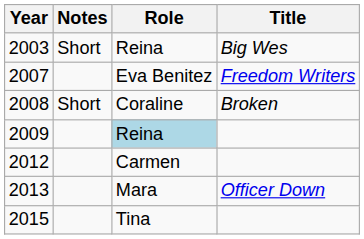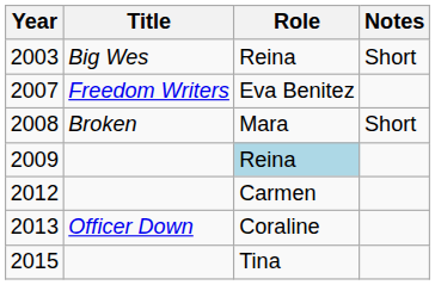 <table class="wikitable sortable">
 <tr>
 <th>Year</th>
+<th>Title</th>
+<th>Role</th>
 <th class="unsortable">Notes</th>
-<th>Role</th>
-<th>Title</th>
 </tr>
 <tr>
 <td>2003</td>
+<td><em>Big Wes</em></td>
+<td>Reina</td>
 <td>Short</td>
-<td>Reina</td>
-<td><em>Big Wes</em></td>
 </tr>
 <tr>
 <td>2007</td>
+<td><em><a href='#'>Freedom Writers</a></em></td>
+<td>Eva Benitez</td>
 <td></td>
-<td>Eva Benitez</td>
-<td><em><a href='#'>Freedom Writers</a></em></td>
 </tr>
 <tr>
 <td>2008</td>
+<td><em>Broken</em></td>
+<td>Mara</td>
 <td>Short</td>
-<td>Coraline</td>
-<td><em>Broken</em></td>
 </tr>
 <tr>
 <td>2009</td>
+<td><em></em></td>
+<td style="background: lightblue;">Reina</td>
 <td></td>
-<td style="background: lightblue;">Reina</td>
-<td><em></em></td>
 </tr>
 <tr>
 <td>2012</td>
+<td><em></em></td>
+<td>Carmen</td>
 <td></td>
-<td>Carmen</td>
-<td><em></em></td>
 </tr>
 <tr>
 <td>2013</td>
+<td><em><a href='#'>Officer Down</a></em></td>
+<td>Coraline</td>
 <td></td>
-<td>Mara</td>
-<td><em><a href='#'>Officer Down</a></em></td>
 </tr>
 <tr>
 <td>2015</td>
+<td><em></em></td>
+<td>Tina</td>
 <td></td>
-<td>Tina</td>
-<td><em></em></td>
 </tr>
 </table>
